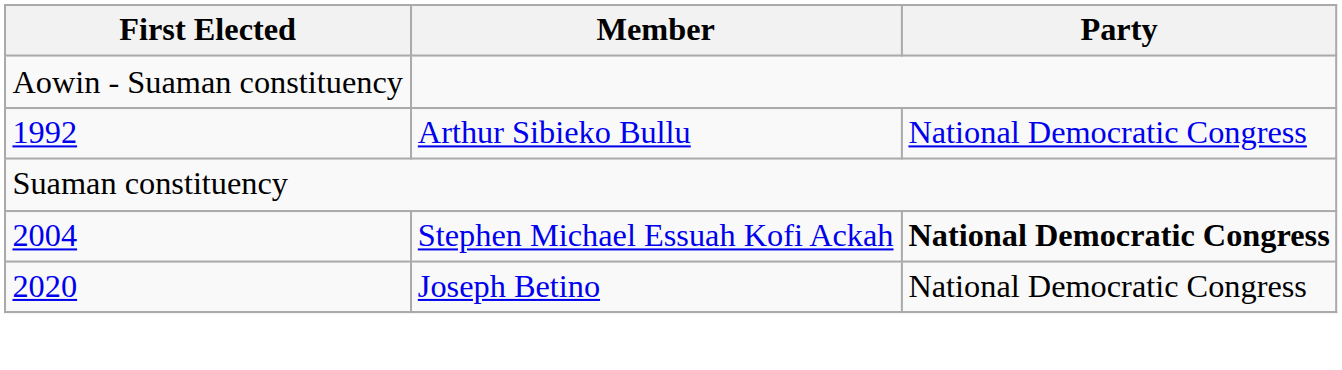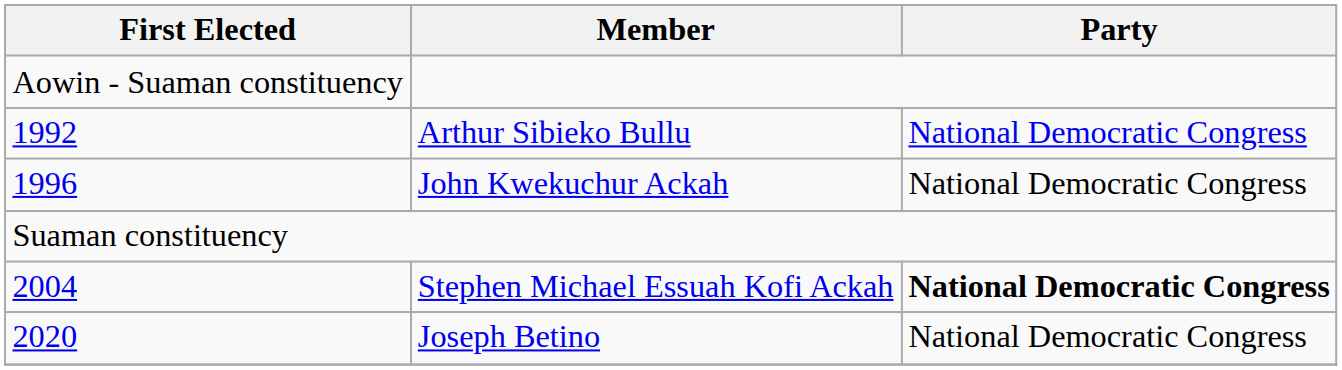 <table class="wikitable">
 <tr>
 <th>First Elected</th>
 <th>Member</th>
 <th>Party</th>
 </tr>
 <tr>
 <td colspan-3>Aowin - Suaman constituency</td>
 </tr>
 <tr>
 <td><a href='#'>1992</a></td>
 <td><a href='#'>Arthur Sibieko Bullu</a></td>
 <td><a href='#'>National Democratic Congress</a></td>
+</tr>
+<tr>
+<td><a href='#'>1996</a></td>
+<td><a href='#'>John Kwekuchur Ackah</a></td>
+<td>National Democratic Congress</td>
 </tr>
 <tr>
 <td colspan=3>Suaman constituency</td>
 </tr>
 <tr>
 <td><a href='#'>2004</a></td>
 <td><a href='#'>Stephen Michael Essuah Kofi Ackah</a></td>
 <td><strong>National Democratic Congress</strong></td>
 </tr>
 <tr>
 <td><a href='#'>2020</a></td>
 <td><a href='#'>Joseph Betino</a></td>
 <td>National Democratic Congress</td>
 </tr>
 <tr>
 </tr>
 </table>
